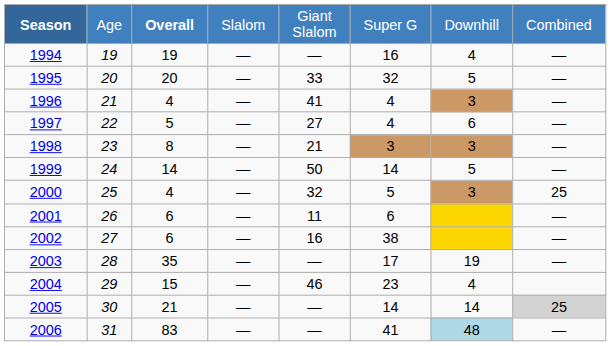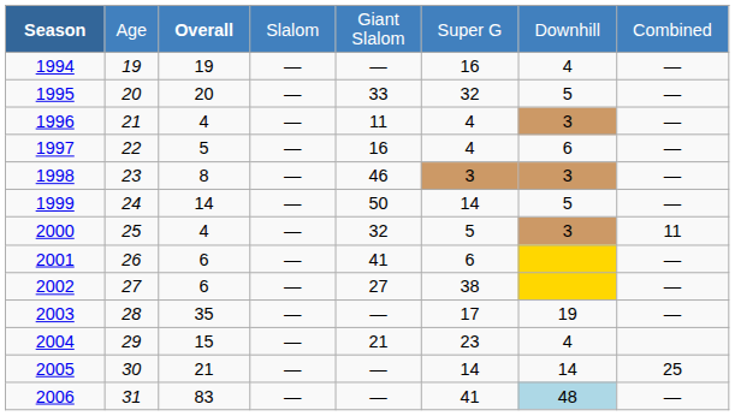 <table class="wikitable"  style="font-size:95%; text-align:center; border:gray solid 1px; width:40%;">
 <tr style="background:#369; color:white;">
 <td rowspan="2" style="width:6%;"><strong>Season</strong></td>
 </tr>
 <tr style="background:#4180be; color:white;">
 <td style="width:3%;">Age</td>
 <td style="width:5%;"><strong>Overall</strong></td>
 <td style="width:5%;">Slalom</td>
 <td style="width:5%;">Giant<br>Slalom</td>
 <td style="width:5%;">Super G</td>
 <td style="width:5%;">Downhill</td>
 <td style="width:5%;">Combined</td>
 </tr>
 <tr>
 <td><a href='#'>1994</a></td>
 <td><em>19</em></td>
 <td>19</td>
 <td>—</td>
 <td>—</td>
 <td>16</td>
 <td>4</td>
 <td>—</td>
 </tr>
 <tr>
 <td><a href='#'>1995</a></td>
 <td><em>20</em></td>
 <td>20</td>
 <td>—</td>
 <td>33</td>
 <td>32</td>
 <td>5</td>
 <td>—</td>
 </tr>
 <tr>
 <td><a href='#'>1996</a></td>
 <td><em>21</em></td>
 <td>4</td>
 <td>—</td>
-<td>41</td>
+<td>11</td>
 <td>4</td>
 <td bgcolor="cc9966">3</td>
 <td>—</td>
 </tr>
 <tr>
 <td><a href='#'>1997</a></td>
 <td><em>22</em></td>
 <td>5</td>
 <td>—</td>
-<td>27</td>
+<td>16</td>
 <td>4</td>
 <td>6</td>
 <td>—</td>
 </tr>
 <tr>
 <td><a href='#'>1998</a></td>
 <td><em>23</em></td>
 <td>8</td>
 <td>—</td>
-<td>21</td>
+<td>46</td>
 <td bgcolor="cc9966">3</td>
 <td bgcolor="cc9966">3</td>
 <td>—</td>
 </tr>
 <tr>
 <td><a href='#'>1999</a></td>
 <td><em>24</em></td>
 <td>14</td>
 <td>—</td>
 <td>50</td>
 <td>14</td>
 <td>5</td>
 <td>—</td>
 </tr>
 <tr>
 <td><a href='#'>2000</a></td>
 <td><em>25</em></td>
 <td>4</td>
 <td>—</td>
 <td>32</td>
 <td>5</td>
 <td bgcolor="cc9966">3</td>
-<td>25</td>
+<td>11</td>
 </tr>
 <tr>
 <td><a href='#'>2001</a></td>
 <td><em>26</em></td>
 <td>6</td>
 <td>—</td>
-<td>11</td>
+<td>41</td>
 <td>6</td>
 <td style="background:gold;"></td>
 <td>—</td>
 </tr>
 <tr>
 <td><a href='#'>2002</a></td>
 <td><em>27</em></td>
 <td>6</td>
 <td>—</td>
-<td>16</td>
+<td>27</td>
 <td>38</td>
 <td style="background:gold;"></td>
 <td>—</td>
 </tr>
 <tr>
 <td><a href='#'>2003</a></td>
 <td><em>28</em></td>
 <td>35</td>
 <td>—</td>
 <td>—</td>
 <td>17</td>
 <td>19</td>
 <td>—</td>
 </tr>
 <tr>
 <td><a href='#'>2004</a></td>
 <td><em>29</em></td>
 <td>15</td>
 <td>—</td>
-<td>46</td>
+<td>21</td>
 <td>23</td>
 <td>4</td>
 <td></td>
 </tr>
 <tr>
 <td><a href='#'>2005</a></td>
 <td><em>30</em></td>
 <td>21</td>
 <td>—</td>
 <td>—</td>
 <td>14</td>
 <td>14</td>
-<td style="background: lightgrey;">25</td>
+<td>25</td>
 </tr>
 <tr>
 <td><a href='#'>2006</a></td>
 <td><em>31</em></td>
 <td>83</td>
 <td>—</td>
 <td>—</td>
 <td>41</td>
 <td style="background: lightblue;">48</td>
 <td>—</td>
 </tr>
 </table>
